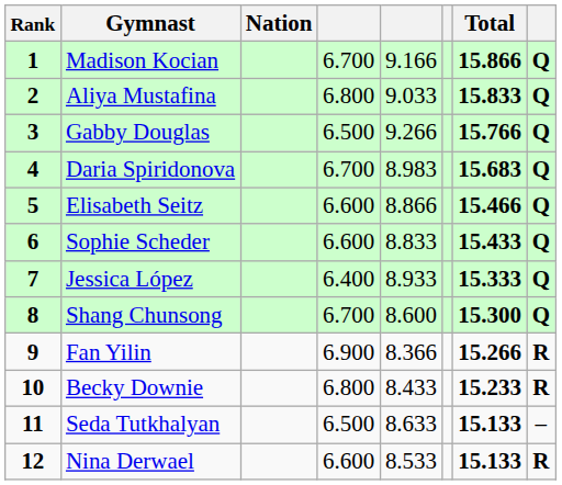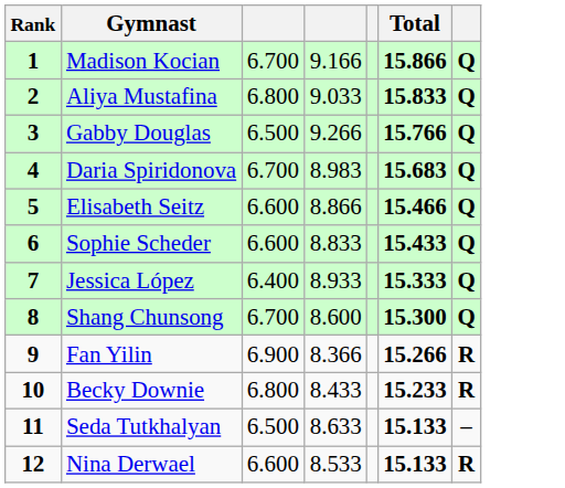 <table class="wikitable sortable" style="text-align:center;">
 <tr>
 <th scope="col" data-sort-type=number><small>Rank</small></th>
 <th scope="col">Gymnast</th>
-<th scope="col">Nation</th>
 <th scope="col"><small></small></th>
 <th scope="col"><small></small></th>
 <th scope="col"><small></small></th>
 <th scope="col">Total</th>
 <th scope="col"><small></small></th>
 </tr>
 <tr bgcolor=ccffcc>
 <td scope=row style="text-align:center"><strong>1</strong></td>
 <td style="text-align:left;"><a href='#'>Madison Kocian</a></td>
-<td style="text-align:left;"><small></small></td>
 <td>6.700</td>
 <td>9.166</td>
 <td></td>
 <td><strong>15.866</strong></td>
 <td><strong>Q</strong></td>
 </tr>
 <tr bgcolor=ccffcc>
 <td scope=row style="text-align:center"><strong>2</strong></td>
 <td style="text-align:left;"><a href='#'>Aliya Mustafina</a></td>
-<td style="text-align:left;"><small></small></td>
 <td>6.800</td>
 <td>9.033</td>
 <td></td>
 <td><strong>15.833</strong></td>
 <td><strong>Q</strong></td>
 </tr>
 <tr bgcolor=ccffcc>
 <td scope=row style="text-align:center"><strong>3</strong></td>
 <td style="text-align:left;"><a href='#'>Gabby Douglas</a></td>
-<td style="text-align:left;"><small></small></td>
 <td>6.500</td>
 <td>9.266</td>
 <td></td>
 <td><strong>15.766</strong></td>
 <td><strong>Q</strong></td>
 </tr>
 <tr bgcolor=ccffcc>
 <td scope=row style="text-align:center"><strong>4</strong></td>
 <td style="text-align:left;"><a href='#'>Daria Spiridonova</a></td>
-<td style="text-align:left;"><small></small></td>
 <td>6.700</td>
 <td>8.983</td>
 <td></td>
 <td><strong>15.683</strong></td>
 <td><strong>Q</strong></td>
 </tr>
 <tr bgcolor=ccffcc>
 <td scope=row style="text-align:center"><strong>5</strong></td>
 <td style="text-align:left;"><a href='#'>Elisabeth Seitz</a></td>
-<td style="text-align:left;"><small></small></td>
 <td>6.600</td>
 <td>8.866</td>
 <td></td>
 <td><strong>15.466</strong></td>
 <td><strong>Q</strong></td>
 </tr>
 <tr bgcolor=ccffcc>
 <td scope=row style="text-align:center"><strong>6</strong></td>
 <td style="text-align:left;"><a href='#'>Sophie Scheder</a></td>
-<td style="text-align:left;"><small></small></td>
 <td>6.600</td>
 <td>8.833</td>
 <td></td>
 <td><strong>15.433</strong></td>
 <td><strong>Q</strong></td>
 </tr>
 <tr bgcolor=ccffcc>
 <td scope=row style="text-align:center"><strong>7</strong></td>
 <td style="text-align:left;"><a href='#'>Jessica López</a></td>
-<td style="text-align:left;"><small></small></td>
 <td>6.400</td>
 <td>8.933</td>
 <td></td>
 <td><strong>15.333</strong></td>
 <td><strong>Q</strong></td>
 </tr>
 <tr bgcolor=ccffcc>
 <td scope=row style="text-align:center"><strong>8</strong></td>
 <td style="text-align:left;"><a href='#'>Shang Chunsong</a></td>
-<td style="text-align:left;"><small></small></td>
 <td>6.700</td>
 <td>8.600</td>
 <td></td>
 <td><strong>15.300</strong></td>
 <td><strong>Q</strong></td>
 </tr>
 <tr>
 <td scope=row style="text-align:center"><strong>9</strong></td>
 <td style="text-align:left;"><a href='#'>Fan Yilin</a></td>
-<td style="text-align:left;"><small></small></td>
 <td>6.900</td>
 <td>8.366</td>
 <td></td>
 <td><strong>15.266</strong></td>
 <td><strong> R</strong></td>
 </tr>
 <tr>
 <td scope=row style="text-align:center"><strong>10</strong></td>
 <td style="text-align:left;"><a href='#'>Becky Downie</a></td>
-<td style="text-align:left;"><small></small></td>
 <td>6.800</td>
 <td>8.433</td>
 <td></td>
 <td><strong>15.233</strong></td>
 <td><strong>R</strong></td>
 </tr>
 <tr>
 <td scope=row style="text-align:center"><strong>11</strong></td>
 <td style="text-align:left;"><a href='#'>Seda Tutkhalyan</a></td>
-<td style="text-align:left;"><small></small></td>
 <td>6.500</td>
 <td>8.633</td>
 <td></td>
 <td><strong>15.133</strong></td>
 <td>–</td>
 </tr>
 <tr>
 <td scope=row style="text-align:center"><strong>12</strong></td>
 <td style="text-align:left;"><a href='#'>Nina Derwael</a></td>
-<td style="text-align:left;"><small></small></td>
 <td>6.600</td>
 <td>8.533</td>
 <td></td>
 <td><strong>15.133</strong></td>
 <td><strong>R</strong></td>
 </tr>
 </table>
